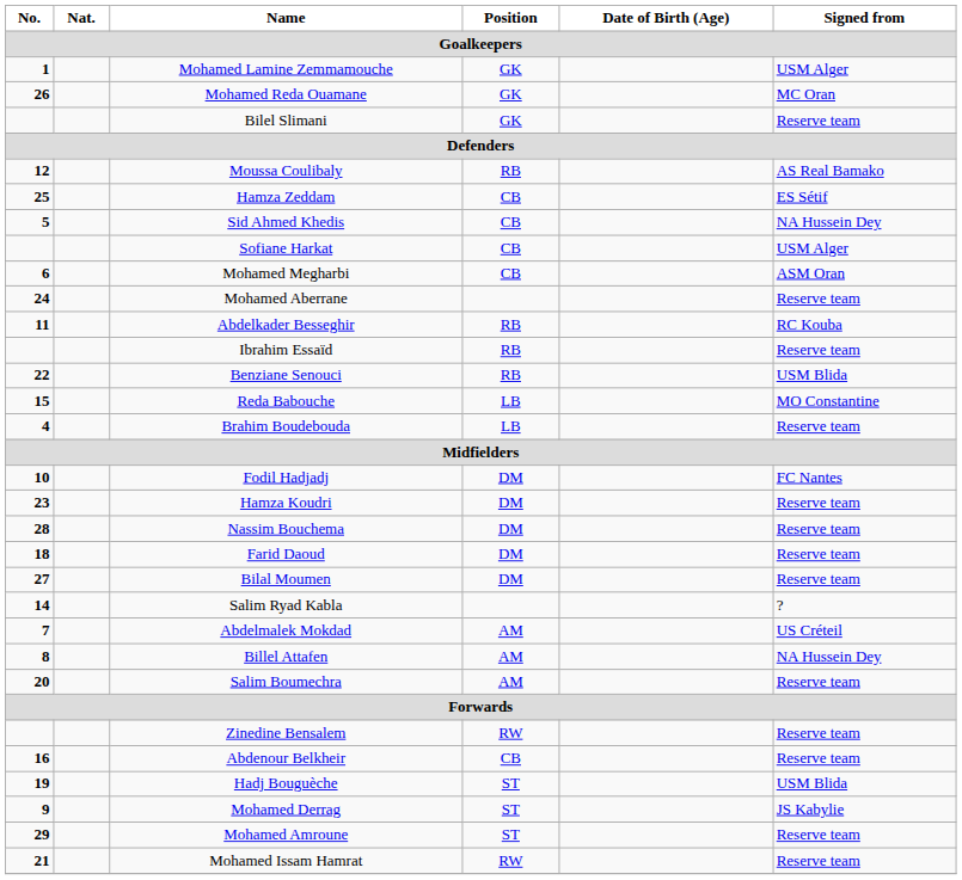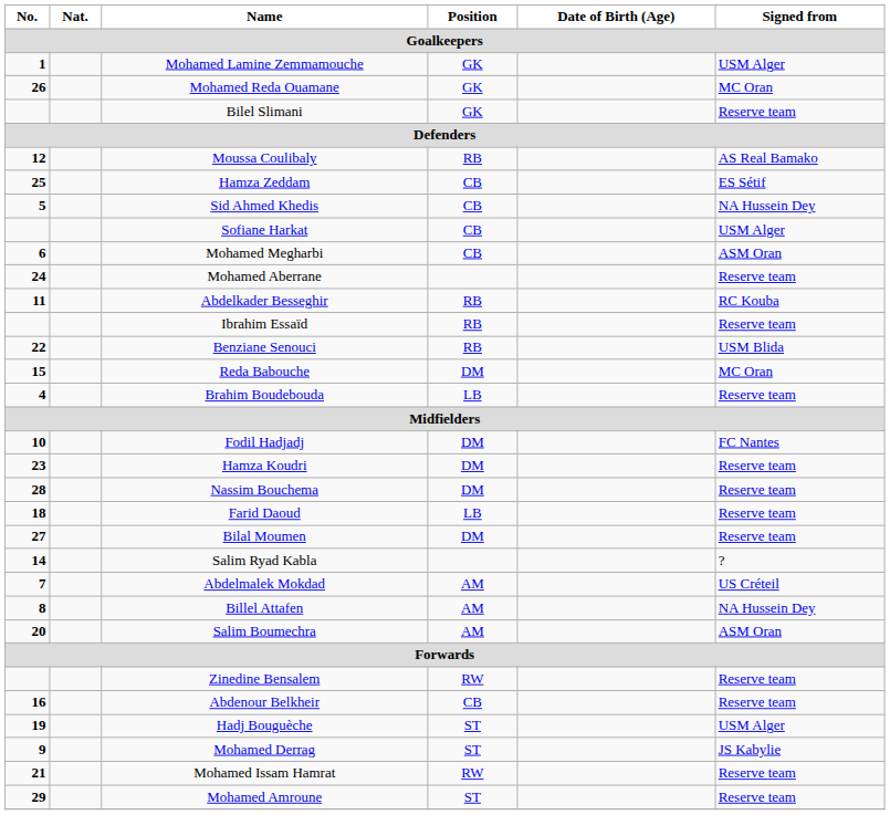 <table class="wikitable" style="text-align:center; font-size:90%; width:70%">
 <tr>
 <th style="background:white; color:black; text-align:center;">No.</th>
 <th style="background:white; color:black; text-align:center;">Nat.</th>
 <th style="background:white; color:black; text-align:center;">Name</th>
 <th style="background:white; color:black; text-align:center;">Position</th>
 <th style="background:white; color:black; text-align:center;">Date of Birth (Age)</th>
 <th style="background:white; color:black; text-align:center;">Signed from</th>
 </tr>
 <tr>
 <th colspan=6 style="background:#DCDCDC; text-align:center;">Goalkeepers</th>
 </tr>
 <tr>
 <td style="text-align:right"><strong>1</strong></td>
 <td></td>
 <td><a href='#'>Mohamed Lamine Zemmamouche</a></td>
 <td><a href='#'>GK</a></td>
 <td></td>
 <td style="text-align:left"> <a href='#'>USM Alger</a></td>
 </tr>
 <tr>
 <td style="text-align:right"><strong>26</strong></td>
 <td></td>
 <td><a href='#'>Mohamed Reda Ouamane</a></td>
 <td><a href='#'>GK</a></td>
 <td></td>
 <td style="text-align:left"> <a href='#'>MC Oran</a></td>
 </tr>
 <tr>
 <td></td>
 <td></td>
 <td>Bilel Slimani</td>
 <td><a href='#'>GK</a></td>
 <td></td>
 <td style="text-align:left"> <a href='#'>Reserve team</a></td>
 </tr>
 <tr>
 <th colspan=6 style="background:#DCDCDC; text-align:center;">Defenders</th>
 </tr>
 <tr>
 <td style="text-align:right"><strong>12</strong></td>
 <td></td>
 <td><a href='#'>Moussa Coulibaly</a></td>
 <td><a href='#'>RB</a></td>
 <td></td>
 <td style="text-align:left"> <a href='#'>AS Real Bamako</a></td>
 </tr>
 <tr>
 <td style="text-align:right"><strong>25</strong></td>
 <td></td>
 <td><a href='#'>Hamza Zeddam</a></td>
 <td><a href='#'>CB</a></td>
 <td></td>
 <td style="text-align:left"> <a href='#'>ES Sétif</a></td>
 </tr>
 <tr>
 <td style="text-align:right"><strong>5</strong></td>
 <td></td>
 <td><a href='#'>Sid Ahmed Khedis</a></td>
 <td><a href='#'>CB</a></td>
 <td></td>
 <td style="text-align:left"> <a href='#'>NA Hussein Dey</a></td>
 </tr>
 <tr>
 <td></td>
 <td></td>
 <td><a href='#'>Sofiane Harkat</a></td>
 <td><a href='#'>CB</a></td>
 <td></td>
 <td style="text-align:left"> <a href='#'>USM Alger</a></td>
 </tr>
 <tr>
 <td style="text-align:right"><strong>6</strong></td>
 <td></td>
 <td>Mohamed Megharbi</td>
 <td><a href='#'>CB</a></td>
 <td></td>
 <td style="text-align:left"> <a href='#'>ASM Oran</a></td>
 </tr>
 <tr>
 <td style="text-align:right"><strong>24</strong></td>
 <td></td>
 <td>Mohamed Aberrane</td>
 <td></td>
 <td></td>
 <td style="text-align:left"> <a href='#'>Reserve team</a></td>
 </tr>
 <tr>
 <td style="text-align:right"><strong>11</strong></td>
 <td></td>
 <td><a href='#'>Abdelkader Besseghir</a></td>
 <td><a href='#'>RB</a></td>
 <td></td>
 <td style="text-align:left"> <a href='#'>RC Kouba</a></td>
 </tr>
 <tr>
 <td></td>
 <td></td>
 <td>Ibrahim Essaïd</td>
 <td><a href='#'>RB</a></td>
 <td></td>
 <td style="text-align:left"> <a href='#'>Reserve team</a></td>
 </tr>
 <tr>
 <td style="text-align:right"><strong>22</strong></td>
 <td></td>
 <td><a href='#'>Benziane Senouci</a></td>
 <td><a href='#'>RB</a></td>
 <td></td>
 <td style="text-align:left"> <a href='#'>USM Blida</a></td>
 </tr>
 <tr>
 <td style="text-align:right"><strong>15</strong></td>
 <td></td>
 <td><a href='#'>Reda Babouche</a></td>
-<td><a href='#'>LB</a></td>
+<td><a href='#'>DM</a></td>
 <td></td>
-<td style="text-align:left"> <a href='#'>MO Constantine</a></td>
+<td style="text-align:left"> <a href='#'>MC Oran</a></td>
 </tr>
 <tr>
 <td style="text-align:right"><strong>4</strong></td>
 <td></td>
 <td><a href='#'>Brahim Boudebouda</a></td>
 <td><a href='#'>LB</a></td>
 <td></td>
 <td style="text-align:left"> <a href='#'>Reserve team</a></td>
 </tr>
 <tr>
 <th colspan=6 style="background:#DCDCDC; text-align:center;">Midfielders</th>
 </tr>
 <tr>
 <td style="text-align:right"><strong>10</strong></td>
 <td></td>
 <td><a href='#'>Fodil Hadjadj</a></td>
 <td><a href='#'>DM</a></td>
 <td></td>
 <td style="text-align:left"> <a href='#'>FC Nantes</a></td>
 </tr>
 <tr>
 <td style="text-align:right"><strong>23</strong></td>
 <td></td>
 <td><a href='#'>Hamza Koudri</a></td>
 <td><a href='#'>DM</a></td>
 <td></td>
 <td style="text-align:left"> <a href='#'>Reserve team</a></td>
 </tr>
 <tr>
 <td style="text-align:right"><strong>28</strong></td>
 <td></td>
 <td><a href='#'>Nassim Bouchema</a></td>
 <td><a href='#'>DM</a></td>
 <td></td>
 <td style="text-align:left"> <a href='#'>Reserve team</a></td>
 </tr>
 <tr>
 <td style="text-align:right"><strong>18</strong></td>
 <td></td>
 <td><a href='#'>Farid Daoud</a></td>
-<td><a href='#'>DM</a></td>
+<td><a href='#'>LB</a></td>
 <td></td>
 <td style="text-align:left"> <a href='#'>Reserve team</a></td>
 </tr>
 <tr>
 <td style="text-align:right"><strong>27</strong></td>
 <td></td>
 <td><a href='#'>Bilal Moumen</a></td>
 <td><a href='#'>DM</a></td>
 <td></td>
 <td style="text-align:left"> <a href='#'>Reserve team</a></td>
 </tr>
 <tr>
 <td style="text-align:right"><strong>14</strong></td>
 <td></td>
 <td>Salim Ryad Kabla</td>
 <td></td>
 <td></td>
 <td style="text-align:left"> ?</td>
 </tr>
 <tr>
 <td style="text-align:right"><strong>7</strong></td>
 <td></td>
 <td><a href='#'>Abdelmalek Mokdad</a></td>
 <td><a href='#'>AM</a></td>
 <td></td>
 <td style="text-align:left"> <a href='#'>US Créteil</a></td>
 </tr>
 <tr>
 <td style="text-align:right"><strong>8</strong></td>
 <td></td>
 <td><a href='#'>Billel Attafen</a></td>
 <td><a href='#'>AM</a></td>
 <td></td>
 <td style="text-align:left"> <a href='#'>NA Hussein Dey</a></td>
 </tr>
 <tr>
 <td style="text-align:right"><strong>20</strong></td>
 <td></td>
 <td><a href='#'>Salim Boumechra</a></td>
 <td><a href='#'>AM</a></td>
 <td></td>
-<td style="text-align:left"> <a href='#'>Reserve team</a></td>
+<td style="text-align:left"> <a href='#'>ASM Oran</a></td>
 </tr>
 <tr>
 <th colspan=6 style="background:#DCDCDC; text-align:center;">Forwards</th>
 </tr>
 <tr>
 <td></td>
 <td></td>
 <td><a href='#'>Zinedine Bensalem</a></td>
 <td><a href='#'>RW</a></td>
 <td></td>
 <td style="text-align:left"> <a href='#'>Reserve team</a></td>
 </tr>
 <tr>
 <td style="text-align:right"><strong>16</strong></td>
 <td></td>
 <td><a href='#'>Abdenour Belkheir</a></td>
 <td><a href='#'>CB</a></td>
 <td></td>
 <td style="text-align:left"> <a href='#'>Reserve team</a></td>
 </tr>
 <tr>
 <td style="text-align:right"><strong>19</strong></td>
 <td></td>
 <td><a href='#'>Hadj Bouguèche</a></td>
 <td><a href='#'>ST</a></td>
 <td></td>
-<td style="text-align:left"> <a href='#'>USM Blida</a></td>
+<td style="text-align:left"> <a href='#'>USM Alger</a></td>
 </tr>
 <tr>
 <td style="text-align:right"><strong>9</strong></td>
 <td></td>
 <td><a href='#'>Mohamed Derrag</a></td>
 <td><a href='#'>ST</a></td>
 <td></td>
 <td style="text-align:left"> <a href='#'>JS Kabylie</a></td>
 </tr>
 <tr>
+<td style="text-align:right"><strong>21</strong></td>
+<td></td>
+<td>Mohamed Issam Hamrat</td>
+<td><a href='#'>RW</a></td>
+<td></td>
+<td style="text-align:left"> <a href='#'>Reserve team</a></td>
+</tr>
+<tr>
 <td style="text-align:right"><strong>29</strong></td>
 <td></td>
 <td><a href='#'>Mohamed Amroune</a></td>
 <td><a href='#'>ST</a></td>
 <td></td>
 <td style="text-align:left"> <a href='#'>Reserve team</a></td>
 </tr>
 <tr>
-<td style="text-align:right"><strong>21</strong></td>
-<td></td>
-<td>Mohamed Issam Hamrat</td>
-<td><a href='#'>RW</a></td>
-<td></td>
-<td style="text-align:left"> <a href='#'>Reserve team</a></td>
-</tr>
-<tr>
 </tr>
 </table>
